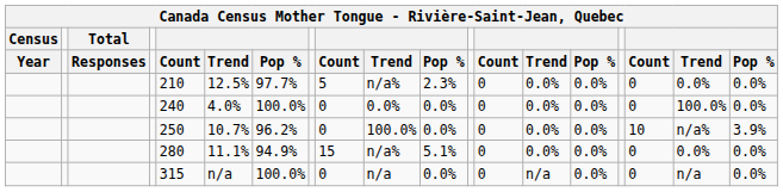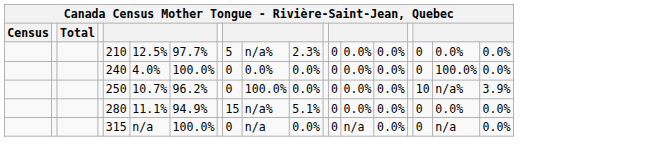 <table class="wikitable">
 <tr>
 <th colspan="19">Canada Census Mother Tongue - Rivière-Saint-Jean, Quebec</th>
 </tr>
 <tr>
 <th>Census</th>
 <td></td>
 <th>Total</th>
 <td colspan="1"></td>
 <th colspan="3"></th>
 <td colspan="1"></td>
 <th colspan="3"></th>
 <td colspan="1"></td>
 <th colspan="3"></th>
 <td colspan="1"></td>
 <th colspan="3"></th>
-</tr>
-<tr>
-<th>Year</th>
-<td></td>
-<th>Responses</th>
-<td></td>
-<th>Count</th>
-<th>Trend</th>
-<th>Pop %</th>
-<td></td>
-<th>Count</th>
-<th>Trend</th>
-<th>Pop %</th>
-<td></td>
-<th>Count</th>
-<th>Trend</th>
-<th>Pop %</th>
-<td></td>
-<th>Count</th>
-<th>Trend</th>
-<th>Pop %</th>
 </tr>
 <tr>
 <td></td>
 <td></td>
 <td></td>
 <td></td>
 <td>210</td>
 <td> 12.5%</td>
 <td>97.7%</td>
 <td></td>
 <td>5</td>
 <td> n/a%</td>
 <td>2.3%</td>
 <td></td>
 <td>0</td>
 <td> 0.0%</td>
 <td>0.0%</td>
 <td></td>
 <td>0</td>
 <td> 0.0%</td>
 <td>0.0%</td>
 </tr>
 <tr>
 <td></td>
 <td></td>
 <td></td>
 <td></td>
 <td>240</td>
 <td> 4.0%</td>
 <td>100.0%</td>
 <td></td>
 <td>0</td>
 <td> 0.0%</td>
 <td>0.0%</td>
 <td></td>
 <td>0</td>
 <td> 0.0%</td>
 <td>0.0%</td>
 <td></td>
 <td>0</td>
 <td> 100.0%</td>
 <td>0.0%</td>
 </tr>
 <tr>
 <td></td>
 <td></td>
 <td></td>
 <td></td>
 <td>250</td>
 <td> 10.7%</td>
 <td>96.2%</td>
 <td></td>
 <td>0</td>
 <td> 100.0%</td>
 <td>0.0%</td>
 <td></td>
 <td>0</td>
 <td> 0.0%</td>
 <td>0.0%</td>
 <td></td>
 <td>10</td>
 <td> n/a%</td>
 <td>3.9%</td>
 </tr>
 <tr>
 <td></td>
 <td></td>
 <td></td>
 <td></td>
 <td>280</td>
 <td> 11.1%</td>
 <td>94.9%</td>
 <td></td>
 <td>15</td>
 <td> n/a%</td>
 <td>5.1%</td>
 <td></td>
 <td>0</td>
 <td> 0.0%</td>
 <td>0.0%</td>
 <td></td>
 <td>0</td>
 <td> 0.0%</td>
 <td>0.0%</td>
 </tr>
 <tr>
 <td></td>
 <td></td>
 <td></td>
 <td></td>
 <td>315</td>
 <td>n/a</td>
 <td>100.0%</td>
 <td></td>
 <td>0</td>
 <td>n/a</td>
 <td>0.0%</td>
 <td></td>
 <td>0</td>
 <td>n/a</td>
 <td>0.0%</td>
 <td></td>
 <td>0</td>
 <td>n/a</td>
 <td>0.0%</td>
 </tr>
 </table>
